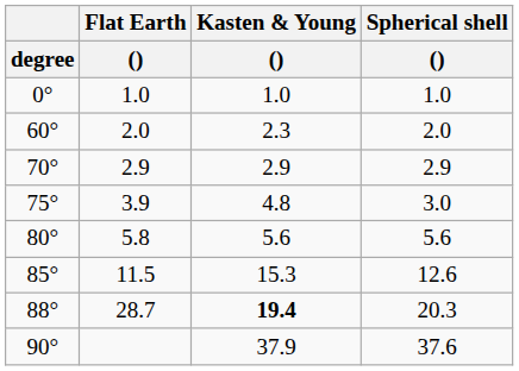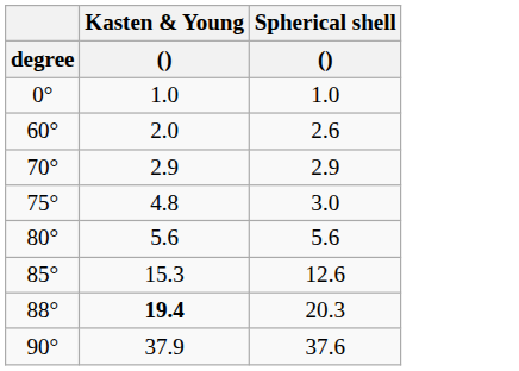 <table class="wikitable" style="text-align: center;">
 <tr>
 <th></th>
-<th>Flat Earth</th>
 <th>Kasten & Young</th>
 <th>Spherical shell</th>
 </tr>
 <tr>
 <th>degree</th>
 <th>()</th>
 <th>()</th>
-<th>()</th>
 </tr>
 <tr>
 <td>0°</td>
-<td>1.0</td>
 <td>1.0</td>
 <td>1.0</td>
 </tr>
 <tr>
 <td>60°</td>
 <td>2.0</td>
-<td>2.3</td>
-<td>2.0</td>
+<td>2.6</td>
 </tr>
 <tr>
 <td>70°</td>
 <td>2.9</td>
 <td>2.9</td>
-<td>2.9</td>
 </tr>
 <tr>
 <td>75°</td>
-<td>3.9</td>
 <td>4.8</td>
 <td>3.0</td>
 </tr>
 <tr>
 <td>80°</td>
-<td>5.8</td>
 <td>5.6</td>
 <td>5.6</td>
 </tr>
 <tr>
 <td>85°</td>
-<td>11.5</td>
 <td>15.3</td>
 <td>12.6</td>
 </tr>
 <tr>
 <td>88°</td>
-<td>28.7</td>
 <td><strong>19.4</strong></td>
 <td>20.3</td>
 </tr>
 <tr>
 <td>90°</td>
-<td></td>
 <td>37.9</td>
 <td>37.6</td>
 </tr>
 </table>
